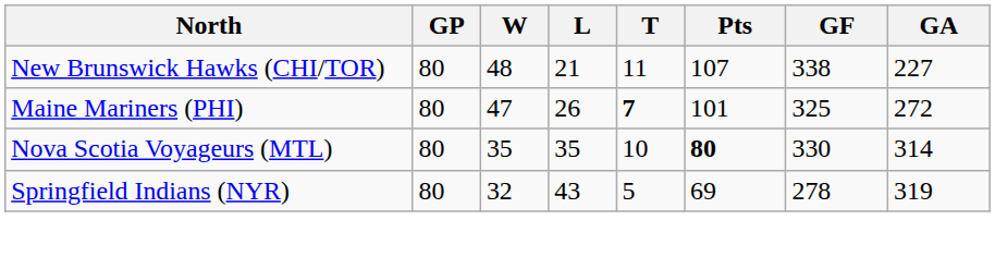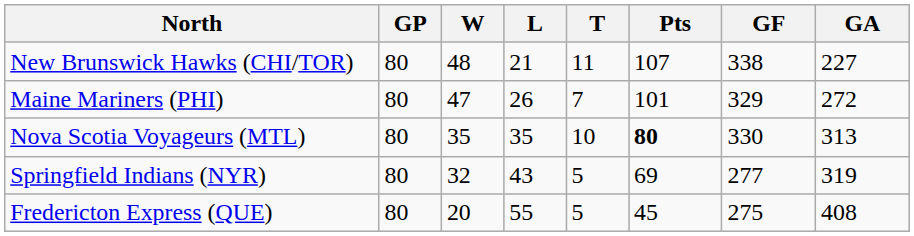 <table class="wikitable">
 <tr>
 <th bgcolor="#DDDDFF" width="30%">North</th>
 <th bgcolor="#DDDDFF" width="5%">GP</th>
 <th bgcolor="#DDDDFF" width="5%">W</th>
 <th bgcolor="#DDDDFF" width="5%">L</th>
 <th bgcolor="#DDDDFF" width="5%">T</th>
 <th bgcolor="#DDDDFF" width="7.5%">Pts</th>
 <th bgcolor="#DDDDFF" width="7.5%">GF</th>
 <th bgcolor="#DDDDFF" width="7.5%">GA</th>
 </tr>
 <tr>
 <td><a href='#'>New Brunswick Hawks</a> (<a href='#'>CHI</a>/<a href='#'>TOR</a>)</td>
 <td>80</td>
 <td>48</td>
 <td>21</td>
 <td>11</td>
 <td>107</td>
 <td>338</td>
 <td>227</td>
 </tr>
 <tr>
 <td><a href='#'>Maine Mariners</a> (<a href='#'>PHI</a>)</td>
 <td>80</td>
 <td>47</td>
 <td>26</td>
-<td><strong>7</strong></td>
+<td>7</td>
 <td>101</td>
-<td>325</td>
+<td>329</td>
 <td>272</td>
 </tr>
 <tr>
 <td><a href='#'>Nova Scotia Voyageurs</a> (<a href='#'>MTL</a>)</td>
 <td>80</td>
 <td>35</td>
 <td>35</td>
 <td>10</td>
 <td><strong>80</strong></td>
 <td>330</td>
-<td>314</td>
+<td>313</td>
 </tr>
 <tr>
 <td><a href='#'>Springfield Indians</a> (<a href='#'>NYR</a>)</td>
 <td>80</td>
 <td>32</td>
 <td>43</td>
 <td>5</td>
 <td>69</td>
-<td>278</td>
+<td>277</td>
 <td>319</td>
 </tr>
+<tr>
+<td><a href='#'>Fredericton Express</a> (<a href='#'>QUE</a>)</td>
+<td>80</td>
+<td>20</td>
+<td>55</td>
+<td>5</td>
+<td>45</td>
+<td>275</td>
+<td>408</td>
+</tr>
 </table>
